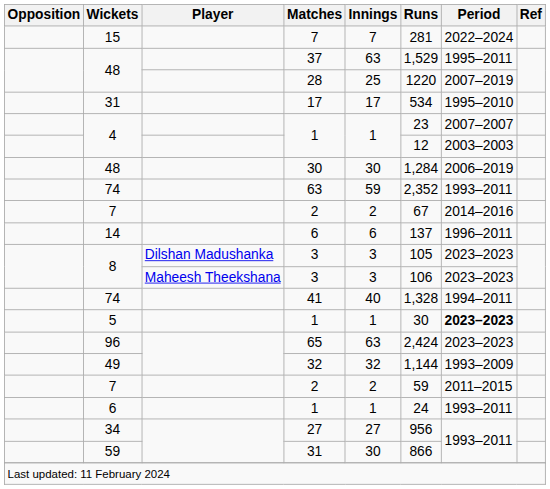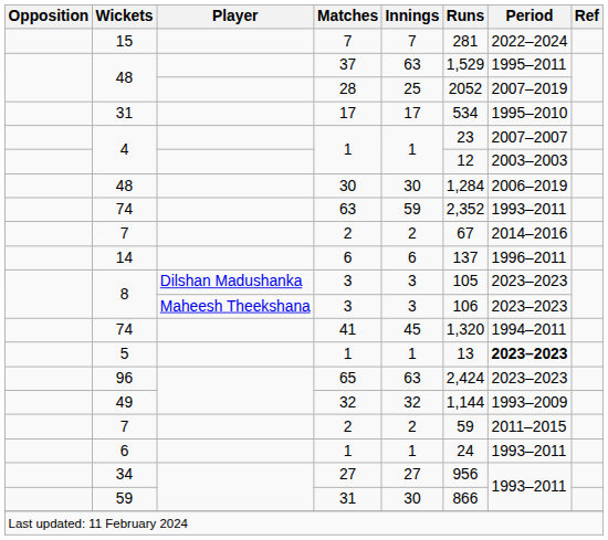 <table class="wikitable plainrowheaders sortable">
 <tr>
 <th scope=col>Opposition</th>
 <th scope=col>Wickets</th>
 <th scope=col>Player</th>
 <th scope=col>Matches</th>
 <th scope=col>Innings</th>
 <th scope=col>Runs</th>
 <th scope=col>Period</th>
 <th scope=col>Ref</th>
 </tr>
 <tr>
 <td></td>
 <td scope=row style=text-align:center;>15</td>
 <td> </td>
 <td align="center">7</td>
 <td align="center">7</td>
 <td align="center">281</td>
 <td>2022–2024</td>
 <td></td>
 </tr>
 <tr>
 <td rowspan=2></td>
 <td scope=row style=text-align:center; rowspan=2>48</td>
 <td></td>
 <td align=center>37</td>
 <td align=center>63</td>
 <td align=center>1,529</td>
 <td>1995–2011</td>
 <td rowspan=2></td>
 </tr>
 <tr>
 <td></td>
 <td align=center>28</td>
 <td align=center>25</td>
-<td align=center>1220</td>
+<td align=center>2052</td>
 <td>2007–2019</td>
 </tr>
 <tr>
 <td></td>
 <td scope=row style=text-align:center;>31</td>
 <td></td>
 <td align=center>17</td>
 <td align=center>17</td>
 <td align=center>534</td>
 <td>1995–2010</td>
 <td></td>
 </tr>
 <tr>
 <td></td>
 <td scope=row style=text-align:center; rowspan=2>4</td>
 <td></td>
 <td align=center rowspan=2>1</td>
 <td align=center rowspan=2>1</td>
 <td align=center>23</td>
 <td>2007–2007</td>
 <td></td>
 </tr>
 <tr>
 <td></td>
 <td></td>
 <td align=center>12</td>
 <td>2003–2003</td>
 <td></td>
 </tr>
 <tr>
 <td></td>
 <td scope=row style=text-align:center;>48</td>
 <td></td>
 <td align=center>30</td>
 <td align=center>30</td>
 <td align=center>1,284</td>
 <td>2006–2019</td>
 <td></td>
 </tr>
 <tr>
 <td></td>
 <td scope=row style=text-align:center;>74</td>
 <td></td>
 <td align=center>63</td>
 <td align=center>59</td>
 <td align=center>2,352</td>
 <td>1993–2011</td>
 <td></td>
 </tr>
 <tr>
 <td></td>
 <td scope=row style=text-align:center;>7</td>
 <td></td>
 <td align=center>2</td>
 <td align=center>2</td>
 <td align=center>67</td>
 <td>2014–2016</td>
 <td></td>
 </tr>
 <tr>
 <td></td>
 <td scope=row style=text-align:center;>14</td>
 <td></td>
 <td align=center>6</td>
 <td align=center>6</td>
 <td align=center>137</td>
 <td>1996–2011</td>
 <td></td>
 </tr>
 <tr>
 <td rowspan="2"></td>
 <td rowspan="2" scope="row" style="text-align:center;">8</td>
 <td><a href='#'>Dilshan Madushanka</a> </td>
 <td align="center">3</td>
 <td align="center">3</td>
 <td align="center">105</td>
 <td>2023–2023</td>
 <td rowspan="2"></td>
 </tr>
 <tr>
 <td><a href='#'>Maheesh Theekshana</a> </td>
 <td align="center">3</td>
 <td align="center">3</td>
 <td align="center">106</td>
 <td align="center">2023–2023</td>
 </tr>
 <tr>
 <td></td>
 <td scope=row style=text-align:center;>74</td>
 <td></td>
 <td align=center>41</td>
-<td align=center>40</td>
-<td align=center>1,328</td>
+<td align=center>45</td>
+<td align=center>1,320</td>
 <td>1994–2011</td>
 <td></td>
 </tr>
 <tr>
 <td></td>
 <td scope=row style=text-align:center;>5</td>
 <td> </td>
 <td align=center>1</td>
 <td align=center>1</td>
-<td align=center>30</td>
+<td align=center>13</td>
 <td><strong>2023–2023</strong></td>
 <td></td>
 </tr>
 <tr>
 <td></td>
 <td scope=row style=text-align:center;>96</td>
 <td rowspan=2></td>
 <td align=center>65</td>
 <td align=center>63</td>
 <td align=center>2,424</td>
 <td>2023–2023</td>
 <td></td>
 </tr>
 <tr>
 <td></td>
 <td scope=row style=text-align:center;>49</td>
 <td align=center>32</td>
 <td align=center>32</td>
 <td align=center>1,144</td>
 <td>1993–2009</td>
 <td></td>
 </tr>
 <tr>
 <td></td>
 <td scope=row style=text-align:center;>7</td>
 <td></td>
 <td align=center>2</td>
 <td align=center>2</td>
 <td align=center>59</td>
 <td>2011–2015</td>
 <td></td>
 </tr>
 <tr>
 <td></td>
 <td scope=row style=text-align:center;>6</td>
 <td></td>
 <td align="center">1</td>
 <td align=center>1</td>
 <td align=center>24</td>
 <td>1993–2011</td>
 <td></td>
 </tr>
 <tr>
 <td></td>
 <td scope=row style=text-align:center;>34</td>
 <td rowspan=2></td>
 <td align=center>27</td>
 <td align=center>27</td>
 <td align=center>956</td>
 <td rowspan=2>1993–2011</td>
 <td></td>
 </tr>
 <tr>
 <td></td>
 <td scope=row style=text-align:center;>59</td>
 <td align=center>31</td>
 <td align=center>30</td>
 <td align=center>866</td>
 <td></td>
 </tr>
 <tr>
 </tr>
 <tr class=sortbottom>
 <td colspan=8><small>Last updated: 11 February 2024</small></td>
 </tr>
 </table>
